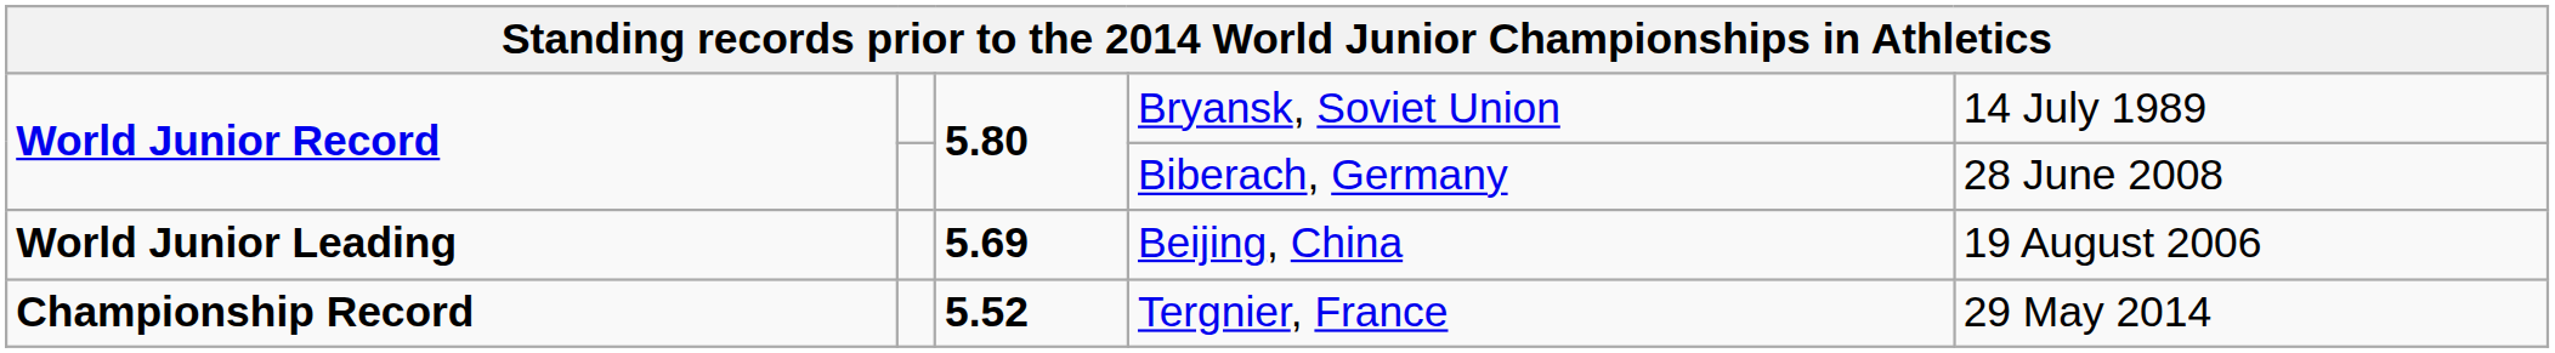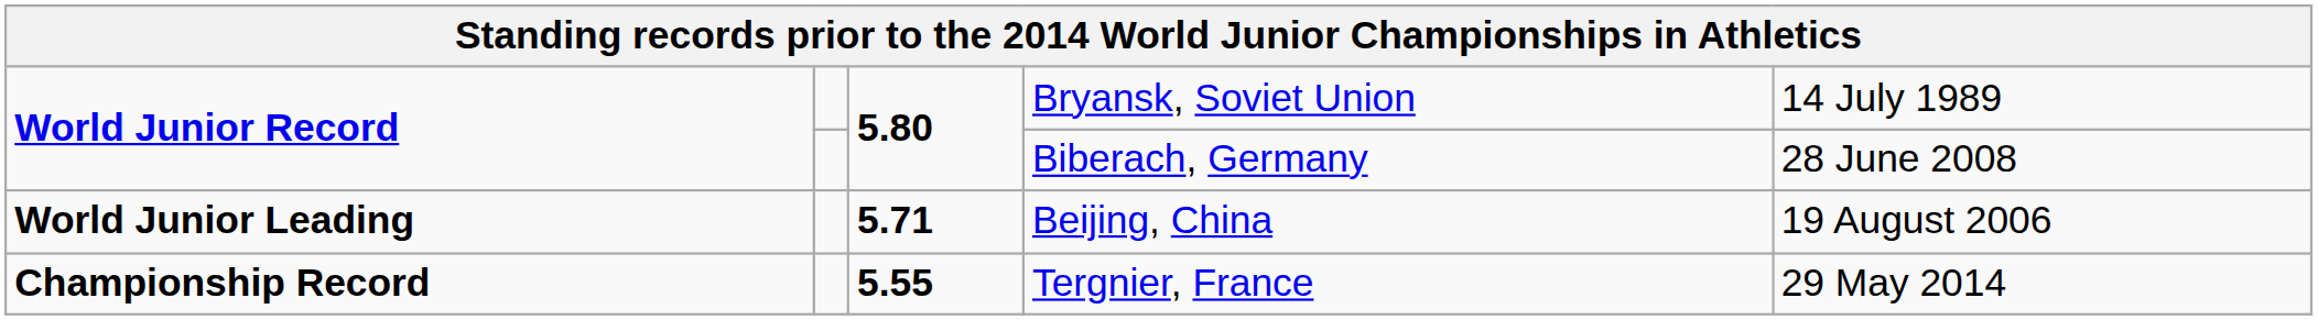 <table class="wikitable" width=75%>
 <tr>
 <th colspan="5">Standing records prior to the 2014 World Junior Championships in Athletics</th>
 </tr>
 <tr>
 <td rowspan=2><strong><a href='#'>World Junior Record</a></strong></td>
 <td></td>
 <td rowspan=2><strong>5.80</strong></td>
 <td><a href='#'>Bryansk</a>, <a href='#'>Soviet Union</a></td>
 <td>14 July 1989</td>
 </tr>
 <tr>
 <td></td>
 <td><a href='#'>Biberach</a>, <a href='#'>Germany</a></td>
 <td>28 June 2008</td>
 </tr>
 <tr>
 <td><strong>World Junior Leading</strong></td>
 <td></td>
-<td><strong>5.69</strong></td>
+<td><strong>5.71</strong></td>
 <td><a href='#'>Beijing</a>, <a href='#'>China</a></td>
 <td>19 August 2006</td>
 </tr>
 <tr>
 <td><strong>Championship Record</strong></td>
 <td></td>
-<td><strong>5.52</strong></td>
+<td><strong>5.55</strong></td>
 <td><a href='#'>Tergnier</a>, <a href='#'>France</a></td>
 <td>29 May 2014</td>
 </tr>
 </table>
